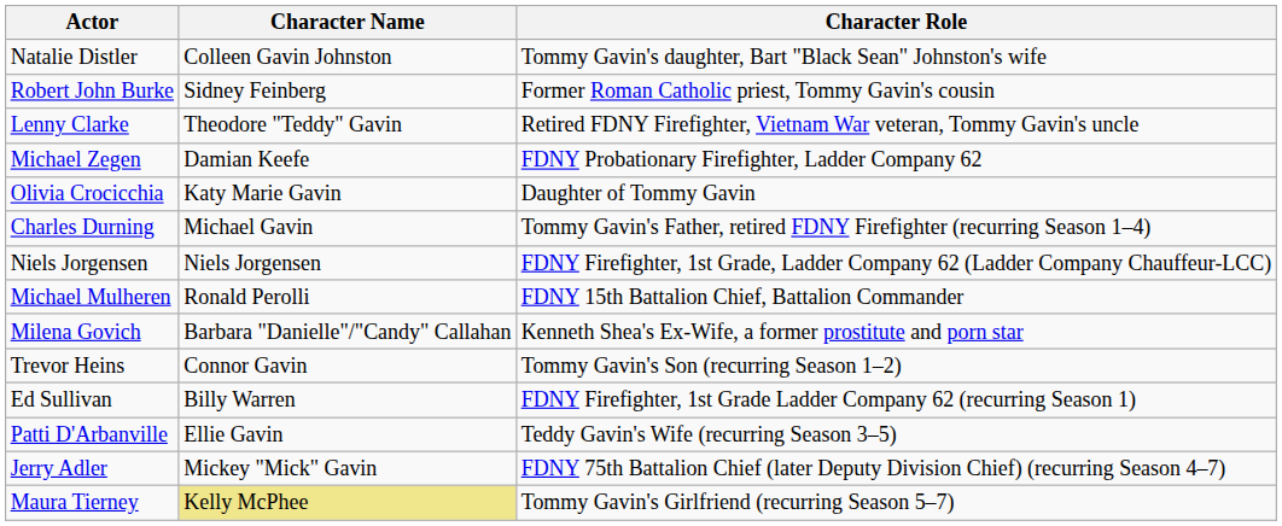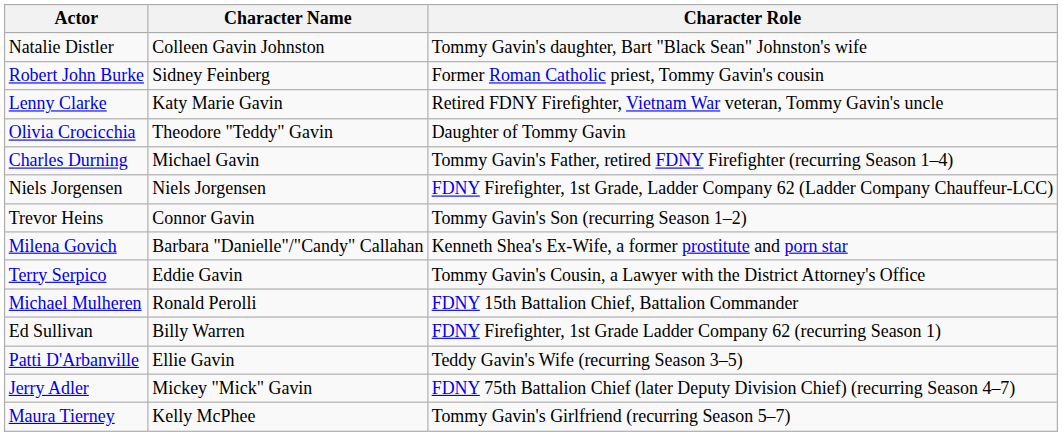 <table class=wikitable>
 <tr>
 <th>Actor</th>
 <th>Character Name</th>
 <th>Character Role</th>
 </tr>
 <tr>
 <td>Natalie Distler</td>
 <td>Colleen Gavin Johnston</td>
 <td>Tommy Gavin's daughter, Bart "Black Sean" Johnston's wife</td>
 </tr>
 <tr>
 <td><a href='#'>Robert John Burke</a></td>
 <td>Sidney Feinberg</td>
 <td>Former <a href='#'>Roman Catholic</a> priest, Tommy Gavin's cousin</td>
 </tr>
 <tr>
 <td><a href='#'>Lenny Clarke</a></td>
-<td>Theodore "Teddy" Gavin</td>
+<td>Katy Marie Gavin</td>
 <td>Retired FDNY Firefighter, <a href='#'>Vietnam War</a> veteran, Tommy Gavin's uncle</td>
 </tr>
 <tr>
-<td><a href='#'>Michael Zegen</a></td>
-<td>Damian Keefe</td>
-<td><a href='#'>FDNY</a> Probationary Firefighter, Ladder Company 62</td>
-</tr>
-<tr>
 <td><a href='#'>Olivia Crocicchia</a></td>
-<td>Katy Marie Gavin</td>
+<td>Theodore "Teddy" Gavin</td>
 <td>Daughter of Tommy Gavin</td>
 </tr>
 <tr>
 <td><a href='#'>Charles Durning</a></td>
 <td>Michael Gavin</td>
 <td>Tommy Gavin's Father, retired <a href='#'>FDNY</a> Firefighter (recurring Season 1–4)</td>
 </tr>
 <tr>
 <td>Niels Jorgensen</td>
 <td>Niels Jorgensen</td>
 <td><a href='#'>FDNY</a> Firefighter, 1st Grade, Ladder Company 62 (Ladder Company Chauffeur-LCC)</td>
 </tr>
 <tr>
-<td><a href='#'>Michael Mulheren</a></td>
-<td>Ronald Perolli</td>
-<td><a href='#'>FDNY</a> 15th Battalion Chief, Battalion Commander</td>
+<td>Trevor Heins</td>
+<td>Connor Gavin</td>
+<td>Tommy Gavin's Son (recurring Season 1–2)</td>
 </tr>
 <tr>
 <td><a href='#'>Milena Govich</a></td>
 <td>Barbara "Danielle"/"Candy" Callahan</td>
 <td>Kenneth Shea's Ex-Wife, a former <a href='#'>prostitute</a> and <a href='#'>porn star</a></td>
 </tr>
 <tr>
-<td>Trevor Heins</td>
-<td>Connor Gavin</td>
-<td>Tommy Gavin's Son (recurring Season 1–2)</td>
+<td><a href='#'>Terry Serpico</a></td>
+<td>Eddie Gavin</td>
+<td>Tommy Gavin's Cousin, a Lawyer with the District Attorney's Office</td>
+</tr>
+<tr>
+<td><a href='#'>Michael Mulheren</a></td>
+<td>Ronald Perolli</td>
+<td><a href='#'>FDNY</a> 15th Battalion Chief, Battalion Commander</td>
 </tr>
 <tr>
 <td>Ed Sullivan</td>
 <td>Billy Warren</td>
 <td><a href='#'>FDNY</a> Firefighter, 1st Grade Ladder Company 62 (recurring Season 1)</td>
 </tr>
 <tr>
 <td><a href='#'>Patti D'Arbanville</a></td>
 <td>Ellie Gavin</td>
 <td>Teddy Gavin's Wife (recurring Season 3–5)</td>
 </tr>
 <tr>
 <td><a href='#'>Jerry Adler</a></td>
 <td>Mickey "Mick" Gavin</td>
 <td><a href='#'>FDNY</a> 75th Battalion Chief (later Deputy Division Chief) (recurring Season 4–7)</td>
 </tr>
 <tr>
 <td><a href='#'>Maura Tierney</a></td>
-<td style="background: khaki;">Kelly McPhee</td>
+<td>Kelly McPhee</td>
 <td>Tommy Gavin's Girlfriend (recurring Season 5–7)</td>
 </tr>
 </table>
